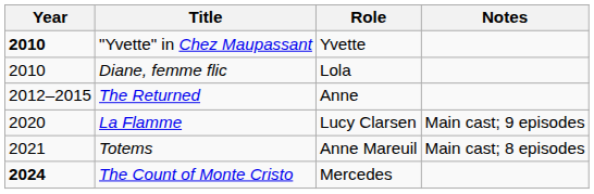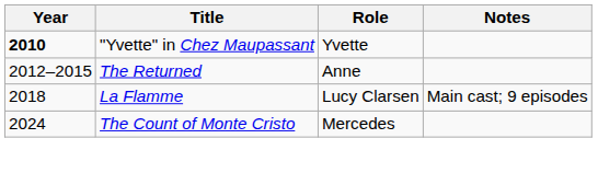 <table class="wikitable sortable">
 <tr>
 <th>Year</th>
 <th>Title</th>
 <th>Role</th>
 <th class="unsortable">Notes</th>
 </tr>
 <tr>
 <td><strong>2010</strong></td>
 <td>"Yvette" in <em><a href='#'>Chez Maupassant</a></em></td>
 <td>Yvette</td>
 <td></td>
 </tr>
 <tr>
-<td>2010</td>
-<td><em>Diane, femme flic</em></td>
-<td>Lola</td>
-<td></td>
-</tr>
-<tr>
 <td>2012–2015</td>
 <td><em><a href='#'>The Returned</a></em></td>
 <td>Anne</td>
 <td></td>
 </tr>
 <tr>
-<td>2020</td>
+<td>2018</td>
 <td><em><a href='#'>La Flamme</a></em></td>
 <td>Lucy Clarsen</td>
 <td>Main cast; 9 episodes</td>
 </tr>
 <tr>
-<td>2021</td>
-<td><em>Totems</em></td>
-<td>Anne Mareuil</td>
-<td>Main cast; 8 episodes</td>
-</tr>
-<tr>
-<td><strong>2024</strong></td>
+<td>2024</td>
 <td><a href='#'><em>The Count of Monte Cristo</em></a></td>
 <td>Mercedes</td>
 <td></td>
 </tr>
 </table>
